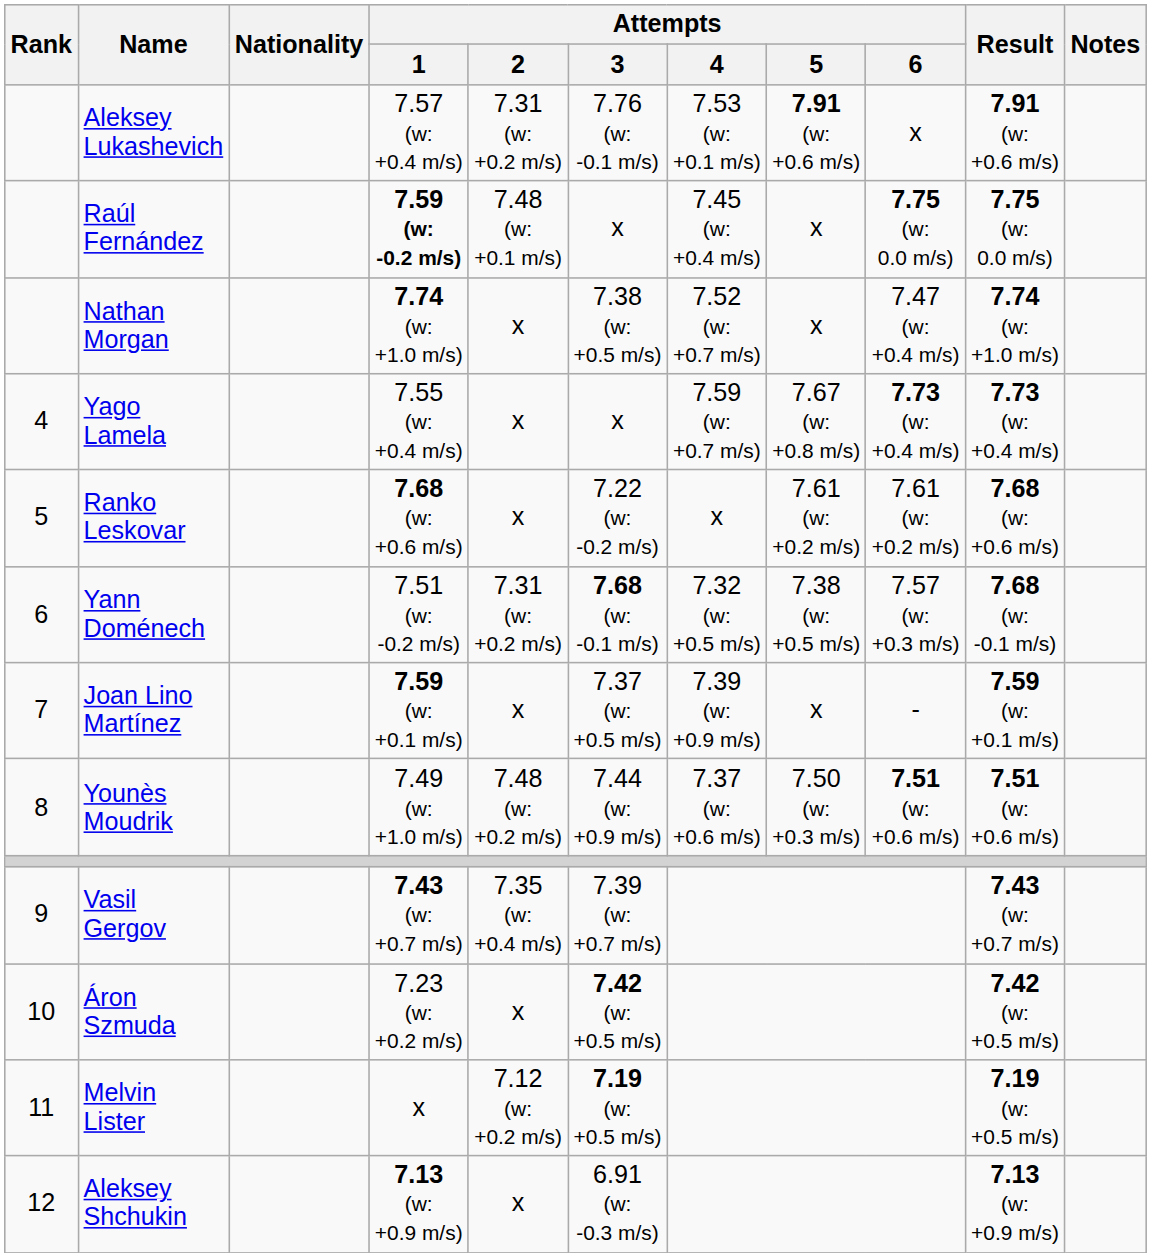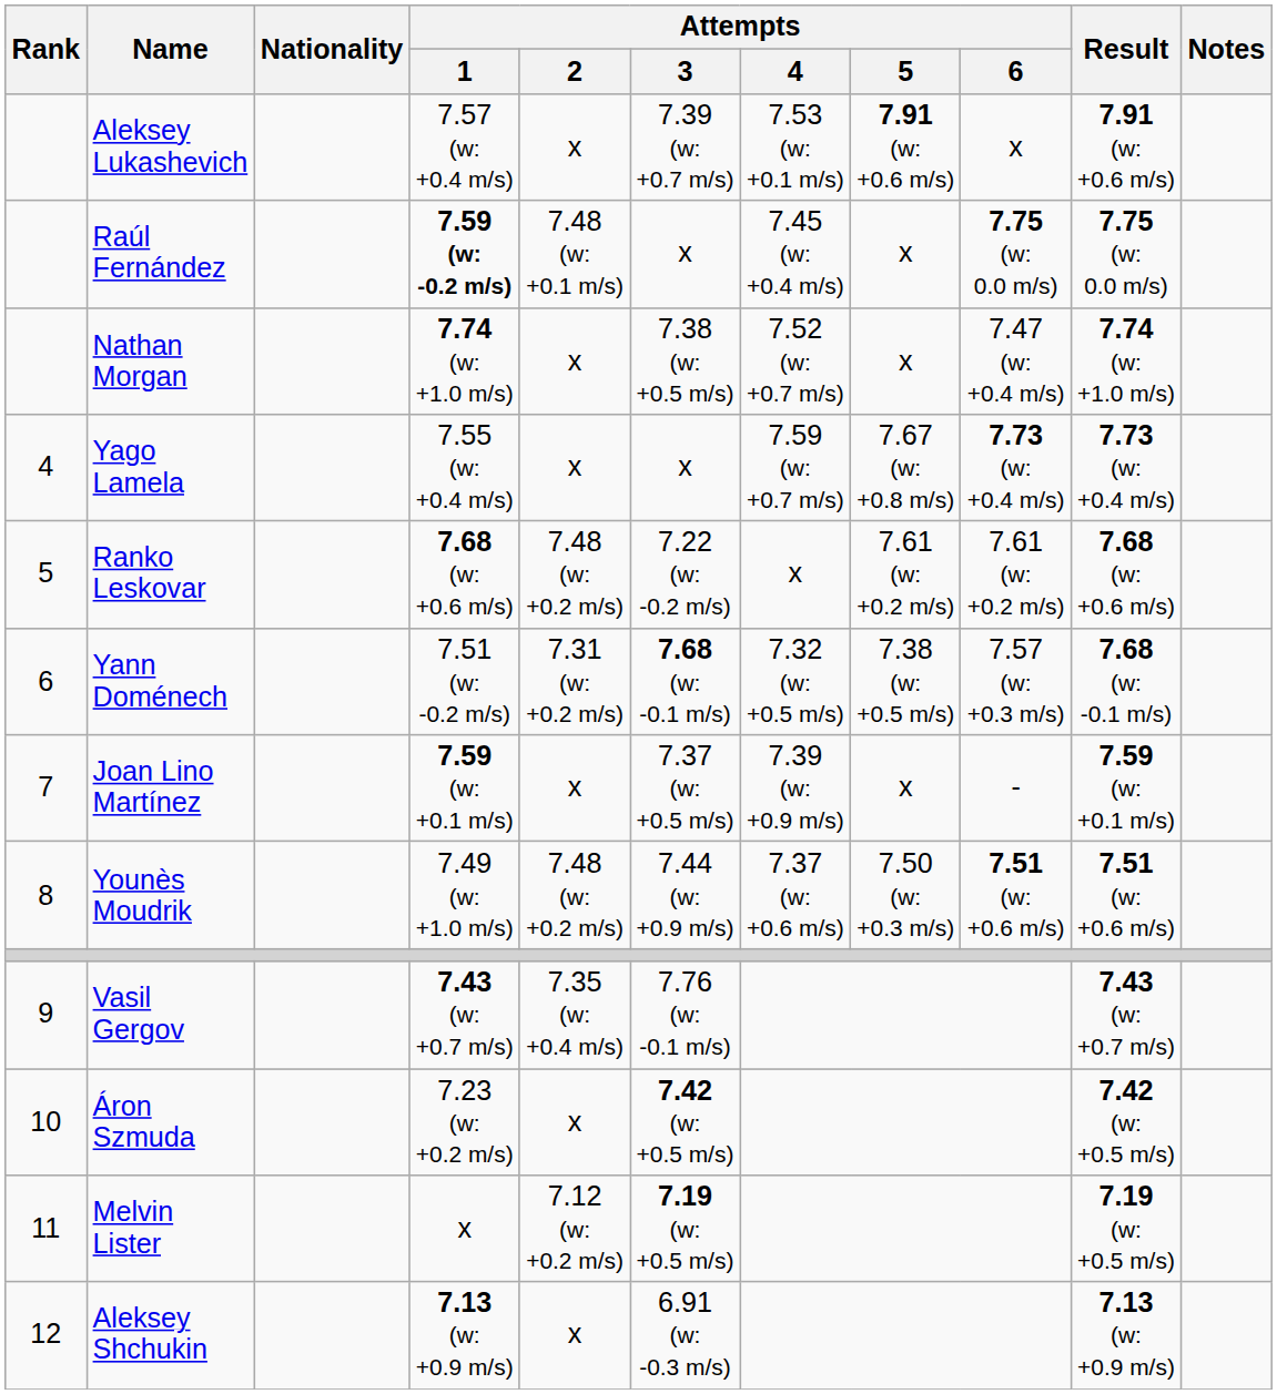 <table class="wikitable sortable" style="text-align:center">
 <tr>
 <th rowspan=2>Rank</th>
 <th rowspan=2>Name</th>
 <th rowspan=2>Nationality</th>
 <th colspan=6>Attempts</th>
 <th rowspan=2>Result</th>
 <th rowspan=2>Notes</th>
 </tr>
 <tr>
 <th>1</th>
 <th>2</th>
 <th>3</th>
 <th>4</th>
 <th>5</th>
 <th>6</th>
 </tr>
 <tr>
 <td></td>
 <td align=left><a href='#'>Aleksey Lukashevich</a></td>
 <td align=left></td>
 <td>7.57<br><small>(w: +0.4 m/s)</small></td>
-<td>7.31<br><small>(w: +0.2 m/s)</small></td>
-<td>7.76<br><small>(w: -0.1 m/s)</small></td>
+<td>x</td>
+<td>7.39<br><small>(w: +0.7 m/s)</small></td>
 <td>7.53<br><small>(w: +0.1 m/s)</small></td>
 <td><strong>7.91</strong><br><small>(w: +0.6 m/s)</small></td>
 <td>x</td>
 <td><strong>7.91</strong> <br><small>(w: +0.6 m/s)</small></td>
 <td></td>
 </tr>
 <tr>
 <td></td>
 <td align=left><a href='#'>Raúl Fernández</a></td>
 <td align=left></td>
 <td><strong>7.59<br><small>(w: -0.2 m/s)</small></strong></td>
 <td>7.48<br><small>(w: +0.1 m/s)</small></td>
 <td>x</td>
 <td>7.45<br><small>(w: +0.4 m/s)</small></td>
 <td>x</td>
 <td><strong>7.75</strong><br><small>(w: 0.0 m/s)</small></td>
 <td><strong>7.75</strong> <br><small>(w: 0.0 m/s)</small></td>
 <td></td>
 </tr>
 <tr>
 <td></td>
 <td align=left><a href='#'>Nathan Morgan</a></td>
 <td align=left></td>
 <td><strong>7.74</strong><br><small>(w: +1.0 m/s)</small></td>
 <td>x</td>
 <td>7.38<br><small>(w: +0.5 m/s)</small></td>
 <td>7.52<br><small>(w: +0.7 m/s)</small></td>
 <td>x</td>
 <td>7.47<br><small>(w: +0.4 m/s)</small></td>
 <td><strong>7.74</strong> <br><small>(w: +1.0 m/s)</small></td>
 <td></td>
 </tr>
 <tr>
 <td>4</td>
 <td align=left><a href='#'>Yago Lamela</a></td>
 <td align=left></td>
 <td>7.55<br><small>(w: +0.4 m/s)</small></td>
 <td>x</td>
 <td>x</td>
 <td>7.59<br><small>(w: +0.7 m/s)</small></td>
 <td>7.67<br><small>(w: +0.8 m/s)</small></td>
 <td><strong>7.73</strong><br><small>(w: +0.4 m/s)</small></td>
 <td><strong>7.73</strong> <br><small>(w: +0.4 m/s)</small></td>
 <td></td>
 </tr>
 <tr>
 <td>5</td>
 <td align=left><a href='#'>Ranko Leskovar</a></td>
 <td align=left></td>
 <td><strong>7.68</strong><br><small>(w: +0.6 m/s)</small></td>
-<td>x</td>
+<td>7.48<br><small>(w: +0.2 m/s)</small></td>
 <td>7.22<br><small>(w: -0.2 m/s)</small></td>
 <td>x</td>
 <td>7.61<br><small>(w: +0.2 m/s)</small></td>
 <td>7.61<br><small>(w: +0.2 m/s)</small></td>
 <td><strong>7.68</strong> <br><small>(w: +0.6 m/s)</small></td>
 <td></td>
 </tr>
 <tr>
 <td>6</td>
 <td align=left><a href='#'>Yann Doménech</a></td>
 <td align=left></td>
 <td>7.51<br><small>(w: -0.2 m/s)</small></td>
 <td>7.31<br><small>(w: +0.2 m/s)</small></td>
 <td><strong>7.68</strong><br><small>(w: -0.1 m/s)</small></td>
 <td>7.32<br><small>(w: +0.5 m/s)</small></td>
 <td>7.38<br><small>(w: +0.5 m/s)</small></td>
 <td>7.57<br><small>(w: +0.3 m/s)</small></td>
 <td><strong>7.68</strong> <br><small>(w: -0.1 m/s)</small></td>
 <td></td>
 </tr>
 <tr>
 <td>7</td>
 <td align=left><a href='#'>Joan Lino Martínez</a></td>
 <td align=left></td>
 <td><strong>7.59</strong><br><small>(w: +0.1 m/s)</small></td>
 <td>x</td>
 <td>7.37<br><small>(w: +0.5 m/s)</small></td>
 <td>7.39<br><small>(w: +0.9 m/s)</small></td>
 <td>x</td>
 <td>-</td>
 <td><strong>7.59</strong> <br><small>(w: +0.1 m/s)</small></td>
 <td></td>
 </tr>
 <tr>
 <td>8</td>
 <td align=left><a href='#'>Younès Moudrik</a></td>
 <td align=left></td>
 <td>7.49<br><small>(w: +1.0 m/s)</small></td>
 <td>7.48<br><small>(w: +0.2 m/s)</small></td>
 <td>7.44<br><small>(w: +0.9 m/s)</small></td>
 <td>7.37<br><small>(w: +0.6 m/s)</small></td>
 <td>7.50<br><small>(w: +0.3 m/s)</small></td>
 <td><strong>7.51</strong><br><small>(w: +0.6 m/s)</small></td>
 <td><strong>7.51</strong> <br><small>(w: +0.6 m/s)</small></td>
 <td></td>
 </tr>
 <tr>
 <td colspan=11 bgcolor=lightgray></td>
 </tr>
 <tr>
 <td>9</td>
 <td align=left><a href='#'>Vasil Gergov</a></td>
 <td align=left></td>
 <td><strong>7.43</strong><br><small>(w: +0.7 m/s)</small></td>
 <td>7.35<br><small>(w: +0.4 m/s)</small></td>
-<td>7.39<br><small>(w: +0.7 m/s)</small></td>
+<td>7.76<br><small>(w: -0.1 m/s)</small></td>
 <td colspan=3></td>
 <td><strong>7.43</strong> <br><small>(w: +0.7 m/s)</small></td>
 <td></td>
 </tr>
 <tr>
 <td>10</td>
 <td align=left><a href='#'>Áron Szmuda</a></td>
 <td align=left></td>
 <td>7.23<br><small>(w: +0.2 m/s)</small></td>
 <td>x</td>
 <td><strong>7.42</strong><br><small>(w: +0.5 m/s)</small></td>
 <td colspan=3></td>
 <td><strong>7.42</strong> <br><small>(w: +0.5 m/s)</small></td>
 <td></td>
 </tr>
 <tr>
 <td>11</td>
 <td align=left><a href='#'>Melvin Lister</a></td>
 <td align=left></td>
 <td>x</td>
 <td>7.12<br><small>(w: +0.2 m/s)</small></td>
 <td><strong>7.19</strong><br><small>(w: +0.5 m/s)</small></td>
 <td colspan=3></td>
 <td><strong>7.19</strong> <br><small>(w: +0.5 m/s)</small></td>
 <td></td>
 </tr>
 <tr>
 <td>12</td>
 <td align=left><a href='#'>Aleksey Shchukin</a></td>
 <td align=left></td>
 <td><strong>7.13</strong><br><small>(w: +0.9 m/s)</small></td>
 <td>x</td>
 <td>6.91<br><small>(w: -0.3 m/s)</small></td>
 <td colspan=3></td>
 <td><strong>7.13</strong> <br><small>(w: +0.9 m/s)</small></td>
 <td></td>
 </tr>
 </table>
